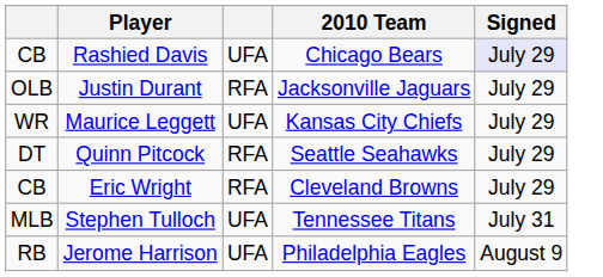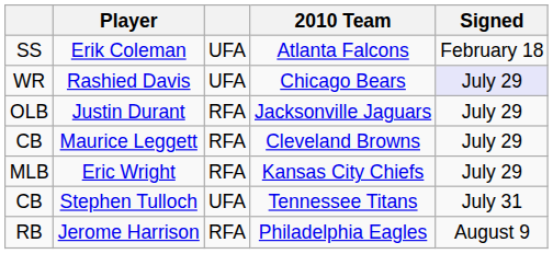 <table class="wikitable" style="font-size: 95%; text-align: center;">
 <tr>
 <th></th>
 <th>Player</th>
 <th></th>
 <th>2010 Team</th>
 <th>Signed</th>
 </tr>
 <tr>
-<td>CB</td>
+<td>SS</td>
+<td><a href='#'>Erik Coleman</a></td>
+<td>UFA</td>
+<td><a href='#'>Atlanta Falcons</a></td>
+<td>February 18</td>
+</tr>
+<tr>
+<td>WR</td>
 <td><a href='#'>Rashied Davis</a></td>
 <td>UFA</td>
 <td><a href='#'>Chicago Bears</a></td>
 <td style="background: lavender;">July 29</td>
 </tr>
 <tr>
 <td>OLB</td>
 <td><a href='#'>Justin Durant</a></td>
 <td>RFA</td>
 <td><a href='#'>Jacksonville Jaguars</a></td>
 <td>July 29</td>
 </tr>
 <tr>
-<td>WR</td>
+<td>CB</td>
 <td><a href='#'>Maurice Leggett</a></td>
-<td>UFA</td>
-<td><a href='#'>Kansas City Chiefs</a></td>
-<td>July 29</td>
-</tr>
-<tr>
-<td>DT</td>
-<td><a href='#'>Quinn Pitcock</a></td>
-<td>RFA</td>
-<td><a href='#'>Seattle Seahawks</a></td>
-<td>July 29</td>
-</tr>
-<tr>
-<td>CB</td>
-<td><a href='#'>Eric Wright</a></td>
 <td>RFA</td>
 <td><a href='#'>Cleveland Browns</a></td>
 <td>July 29</td>
 </tr>
 <tr>
 <td>MLB</td>
+<td><a href='#'>Eric Wright</a></td>
+<td>RFA</td>
+<td><a href='#'>Kansas City Chiefs</a></td>
+<td>July 29</td>
+</tr>
+<tr>
+<td>CB</td>
 <td><a href='#'>Stephen Tulloch</a></td>
 <td>UFA</td>
 <td><a href='#'>Tennessee Titans</a></td>
 <td>July 31</td>
 </tr>
 <tr>
 <td>RB</td>
 <td><a href='#'>Jerome Harrison</a></td>
-<td>UFA</td>
+<td>RFA</td>
 <td><a href='#'>Philadelphia Eagles</a></td>
 <td>August 9</td>
 </tr>
 </table>
